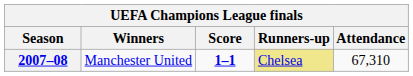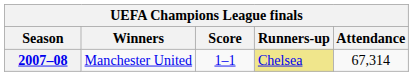 <table class="wikitable" style="text-align:center">
 <tr>
 <th colspan="7">UEFA Champions League finals</th>
 </tr>
 <tr>
 <th width="80">Season</th>
 <th scope="col">Winners</th>
 <th width="60">Score</th>
 <th scope="col">Runners-up</th>
 <th scope="col">Attendance</th>
 </tr>
 <tr>
 <th scope="row"><a href='#'>2007–08</a></th>
 <td align=right><a href='#'>Manchester United</a> </td>
-<td><strong><a href='#'>1–1</a></strong></td>
+<td><a href='#'>1–1</a></td>
 <td align=left style="background: khaki;"> <a href='#'>Chelsea</a></td>
-<td>67,310</td>
+<td>67,314</td>
 </tr>
 </table>
